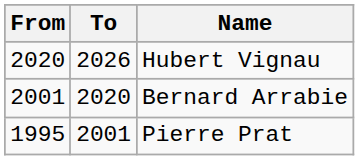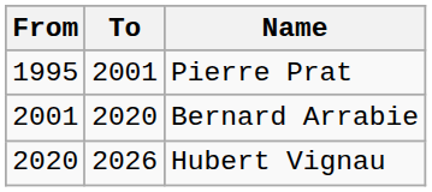 <table class="wikitable">
 <tr>
 <th>From</th>
 <th>To</th>
 <th>Name</th>
 </tr>
 <tr>
-<td>2020</td>
-<td>2026</td>
-<td>Hubert Vignau</td>
+<td>1995</td>
+<td>2001</td>
+<td>Pierre Prat</td>
 </tr>
 <tr>
 <td>2001</td>
 <td>2020</td>
 <td>Bernard Arrabie</td>
 </tr>
 <tr>
-<td>1995</td>
-<td>2001</td>
-<td>Pierre Prat</td>
+<td>2020</td>
+<td>2026</td>
+<td>Hubert Vignau</td>
 </tr>
 </table>
